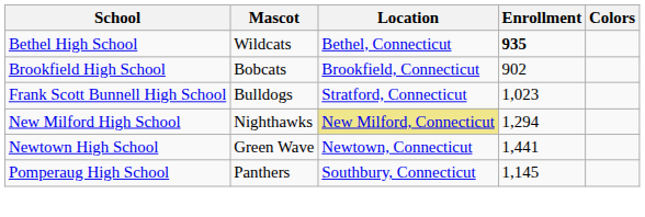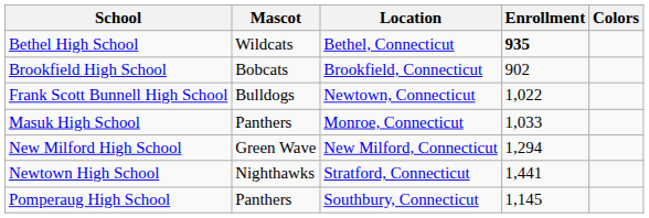 <table class="wikitable">
 <tr>
 <th>School</th>
 <th>Mascot</th>
 <th>Location</th>
 <th>Enrollment </th>
 <th>Colors</th>
 </tr>
 <tr>
 <td><a href='#'>Bethel High School</a></td>
 <td>Wildcats</td>
 <td><a href='#'>Bethel, Connecticut</a></td>
 <td><strong>935</strong></td>
 <td> </td>
 </tr>
 <tr>
 <td><a href='#'>Brookfield High School</a></td>
 <td>Bobcats</td>
 <td><a href='#'>Brookfield, Connecticut</a></td>
 <td>902</td>
 <td> </td>
 </tr>
 <tr>
 <td><a href='#'>Frank Scott Bunnell High School</a></td>
 <td>Bulldogs</td>
-<td><a href='#'>Stratford, Connecticut</a></td>
-<td>1,023</td>
+<td><a href='#'>Newtown, Connecticut</a></td>
+<td>1,022</td>
 <td> </td>
 </tr>
 <tr>
+<td><a href='#'>Masuk High School</a></td>
+<td>Panthers</td>
+<td><a href='#'>Monroe, Connecticut</a></td>
+<td>1,033</td>
+<td>  </td>
+</tr>
+<tr>
 <td><a href='#'>New Milford High School</a></td>
-<td>Nighthawks</td>
-<td style="background: khaki;"><a href='#'>New Milford, Connecticut</a></td>
+<td>Green Wave</td>
+<td><a href='#'>New Milford, Connecticut</a></td>
 <td>1,294</td>
 <td> </td>
 </tr>
 <tr>
 <td><a href='#'>Newtown High School</a></td>
-<td>Green Wave</td>
-<td><a href='#'>Newtown, Connecticut</a></td>
+<td>Nighthawks</td>
+<td><a href='#'>Stratford, Connecticut</a></td>
 <td>1,441</td>
 <td> </td>
 </tr>
 <tr>
 <td><a href='#'>Pomperaug High School</a></td>
 <td>Panthers</td>
 <td><a href='#'>Southbury, Connecticut</a></td>
 <td>1,145</td>
 <td> </td>
 </tr>
 </table>
